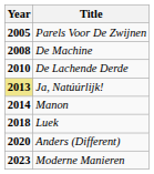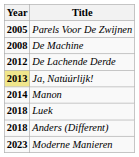 <table class="wikitable">
 <tr>
 <th>Year</th>
 <th>Title</th>
 </tr>
 <tr>
 <td><strong>2005</strong></td>
 <td><em>Parels Voor De Zwijnen</em></td>
 </tr>
 <tr>
 <td><strong>2008</strong></td>
 <td><em>De Machine</em></td>
 </tr>
 <tr>
-<td><strong>2010</strong></td>
+<td><strong>2012</strong></td>
 <td><em>De Lachende Derde</em></td>
 </tr>
 <tr>
 <td style="background: khaki;"><strong>2013</strong></td>
 <td><em>Ja, Natúúrlijk!</em></td>
 </tr>
 <tr>
 <td><strong>2014</strong></td>
 <td><em>Manon</em></td>
 </tr>
 <tr>
 <td><strong>2018</strong></td>
 <td><em>Luek</em></td>
 </tr>
 <tr>
-<td><strong>2020</strong></td>
+<td><strong>2018</strong></td>
 <td><em>Anders (Different)</em></td>
 </tr>
 <tr>
 <td><strong>2023</strong></td>
 <td><em>Moderne Manieren</em></td>
 </tr>
 </table>
